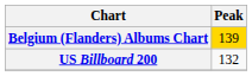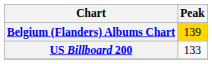 <table class="wikitable sortable plainrowheaders" style="text-align:center">
 <tr>
 <th>Chart</th>
 <th>Peak</th>
 </tr>
 <tr>
 <th scope="row"><a href='#'>Belgium (Flanders) Albums Chart</a></th>
 <td style="background: gold;">139</td>
 </tr>
 <tr>
 <th scope="row"><a href='#'>US <em>Billboard</em> 200</a></th>
-<td>132</td>
+<td>133</td>
 </tr>
 <tr>
 </tr>
 </table>
